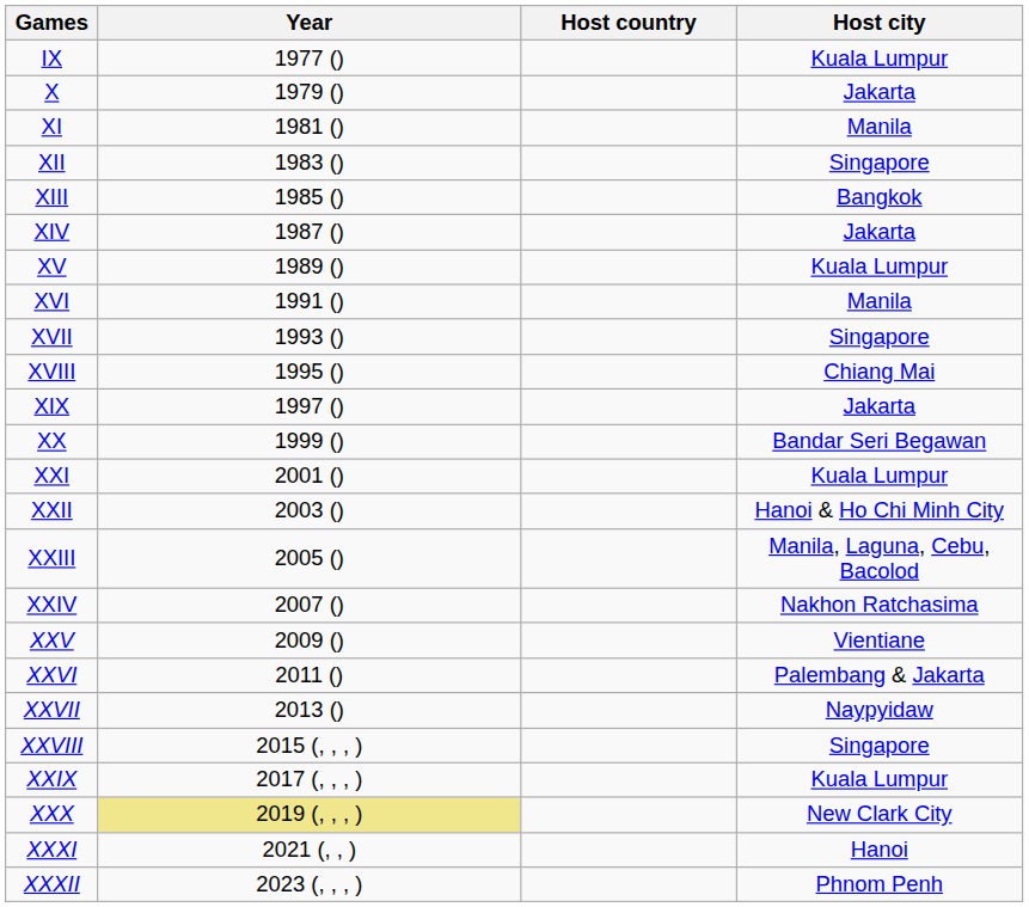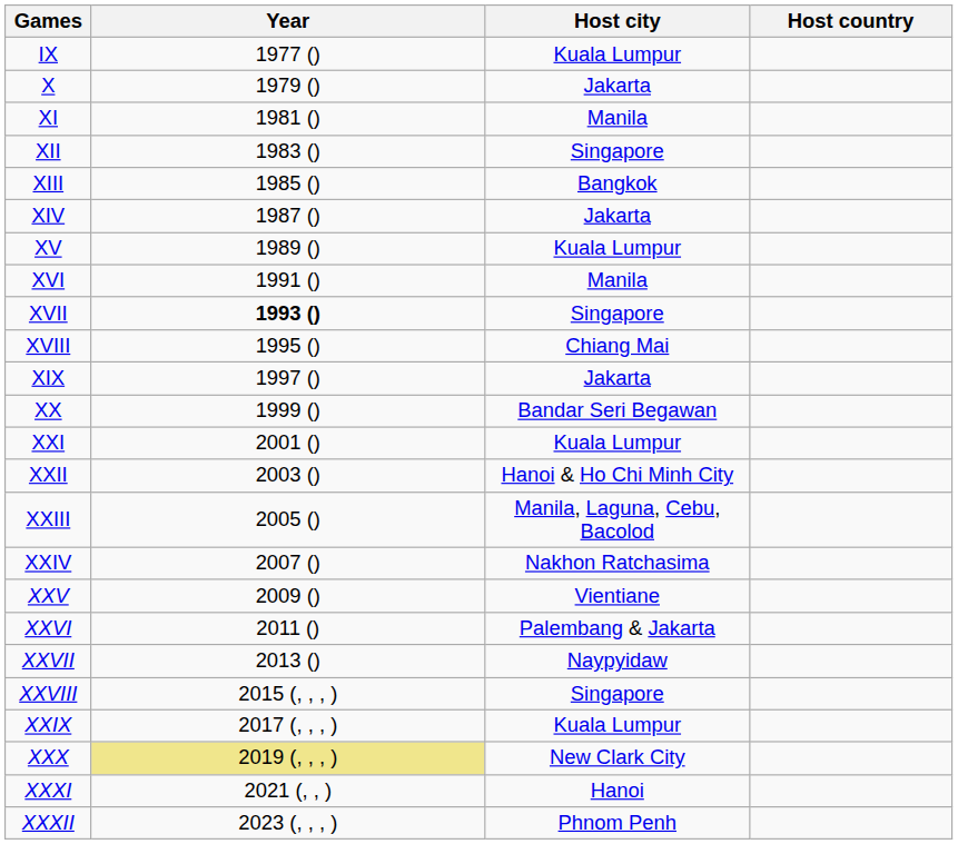 <table class=wikitable style="text-align:center">
 <tr>
 <th width=60>Games</th>
 <th width=300>Year</th>
+<th width=200>Host city</th>
 <th width=150>Host country</th>
-<th width=200>Host city</th>
 </tr>
 <tr>
 <td><a href='#'>IX</a></td>
 <td>1977 ()</td>
+<td><a href='#'>Kuala Lumpur</a></td>
 <td></td>
-<td><a href='#'>Kuala Lumpur</a></td>
 </tr>
 <tr>
 <td><a href='#'>X</a></td>
 <td>1979 ()</td>
+<td><a href='#'>Jakarta</a></td>
 <td></td>
-<td><a href='#'>Jakarta</a></td>
 </tr>
 <tr>
 <td><a href='#'>XI</a></td>
 <td>1981 ()</td>
+<td><a href='#'>Manila</a></td>
 <td></td>
-<td><a href='#'>Manila</a></td>
 </tr>
 <tr>
 <td><a href='#'>XII</a></td>
 <td>1983 ()</td>
+<td><a href='#'>Singapore</a></td>
 <td></td>
-<td><a href='#'>Singapore</a></td>
 </tr>
 <tr>
 <td><a href='#'>XIII</a></td>
 <td>1985 ()</td>
+<td><a href='#'>Bangkok</a></td>
 <td></td>
-<td><a href='#'>Bangkok</a></td>
 </tr>
 <tr>
 <td><a href='#'>XIV</a></td>
 <td>1987 ()</td>
+<td><a href='#'>Jakarta</a></td>
 <td></td>
-<td><a href='#'>Jakarta</a></td>
 </tr>
 <tr>
 <td><a href='#'>XV</a></td>
 <td>1989 ()</td>
+<td><a href='#'>Kuala Lumpur</a></td>
 <td></td>
-<td><a href='#'>Kuala Lumpur</a></td>
 </tr>
 <tr>
 <td><a href='#'>XVI</a></td>
 <td>1991 ()</td>
+<td><a href='#'>Manila</a></td>
 <td></td>
-<td><a href='#'>Manila</a></td>
 </tr>
 <tr>
 <td><a href='#'>XVII</a></td>
-<td>1993 ()</td>
+<td><strong>1993 ()</strong></td>
+<td><a href='#'>Singapore</a></td>
 <td></td>
-<td><a href='#'>Singapore</a></td>
 </tr>
 <tr>
 <td><a href='#'>XVIII</a></td>
 <td>1995 ()</td>
+<td><a href='#'>Chiang Mai</a></td>
 <td></td>
-<td><a href='#'>Chiang Mai</a></td>
 </tr>
 <tr>
 <td><a href='#'>XIX</a></td>
 <td>1997 ()</td>
+<td><a href='#'>Jakarta</a></td>
 <td></td>
-<td><a href='#'>Jakarta</a></td>
 </tr>
 <tr>
 <td><a href='#'>XX</a></td>
 <td>1999 ()</td>
+<td><a href='#'>Bandar Seri Begawan</a></td>
 <td></td>
-<td><a href='#'>Bandar Seri Begawan</a></td>
 </tr>
 <tr>
 <td><a href='#'>XXI</a></td>
 <td>2001 ()</td>
+<td><a href='#'>Kuala Lumpur</a></td>
 <td></td>
-<td><a href='#'>Kuala Lumpur</a></td>
 </tr>
 <tr>
 <td><a href='#'>XXII</a></td>
 <td>2003 ()</td>
+<td><a href='#'>Hanoi</a> & <a href='#'>Ho Chi Minh City</a></td>
 <td></td>
-<td><a href='#'>Hanoi</a> & <a href='#'>Ho Chi Minh City</a></td>
 </tr>
 <tr>
 <td><a href='#'>XXIII</a></td>
 <td>2005 ()</td>
+<td><a href='#'>Manila</a>, <a href='#'>Laguna</a>, <a href='#'>Cebu</a>, <a href='#'>Bacolod</a></td>
 <td></td>
-<td><a href='#'>Manila</a>, <a href='#'>Laguna</a>, <a href='#'>Cebu</a>, <a href='#'>Bacolod</a></td>
 </tr>
 <tr>
 <td><a href='#'>XXIV</a></td>
 <td>2007 ()</td>
+<td><a href='#'>Nakhon Ratchasima</a></td>
 <td></td>
-<td><a href='#'>Nakhon Ratchasima</a></td>
 </tr>
 <tr>
 <td><em><a href='#'>XXV</a></em></td>
 <td>2009 ()</td>
+<td><a href='#'>Vientiane</a></td>
 <td></td>
-<td><a href='#'>Vientiane</a></td>
 </tr>
 <tr>
 <td><em><a href='#'>XXVI</a></em></td>
 <td>2011 ()</td>
+<td><a href='#'>Palembang</a> & <a href='#'>Jakarta</a></td>
 <td></td>
-<td><a href='#'>Palembang</a> & <a href='#'>Jakarta</a></td>
 </tr>
 <tr>
 <td><em><a href='#'>XXVII</a></em></td>
 <td>2013 ()</td>
+<td><a href='#'>Naypyidaw</a></td>
 <td></td>
-<td><a href='#'>Naypyidaw</a></td>
 </tr>
 <tr>
 <td><em><a href='#'>XXVIII</a></em></td>
 <td>2015 (, , , )</td>
+<td><a href='#'>Singapore</a></td>
 <td></td>
-<td><a href='#'>Singapore</a></td>
 </tr>
 <tr>
 <td><em><a href='#'>XXIX</a></em></td>
 <td>2017 (, , , )</td>
+<td><a href='#'>Kuala Lumpur</a></td>
 <td></td>
-<td><a href='#'>Kuala Lumpur</a></td>
 </tr>
 <tr>
 <td><em><a href='#'>XXX</a></em></td>
 <td style="background: khaki;">2019 (, , , )</td>
+<td><a href='#'>New Clark City</a></td>
 <td></td>
-<td><a href='#'>New Clark City</a></td>
 </tr>
 <tr>
 <td><em><a href='#'>XXXI</a></em></td>
 <td>2021 (, , )</td>
+<td><a href='#'>Hanoi</a></td>
 <td></td>
-<td><a href='#'>Hanoi</a></td>
 </tr>
 <tr>
 <td><em><a href='#'>XXXII</a></em></td>
 <td>2023 (, , , )</td>
+<td><a href='#'>Phnom Penh</a></td>
 <td></td>
-<td><a href='#'>Phnom Penh</a></td>
 </tr>
 </table>
